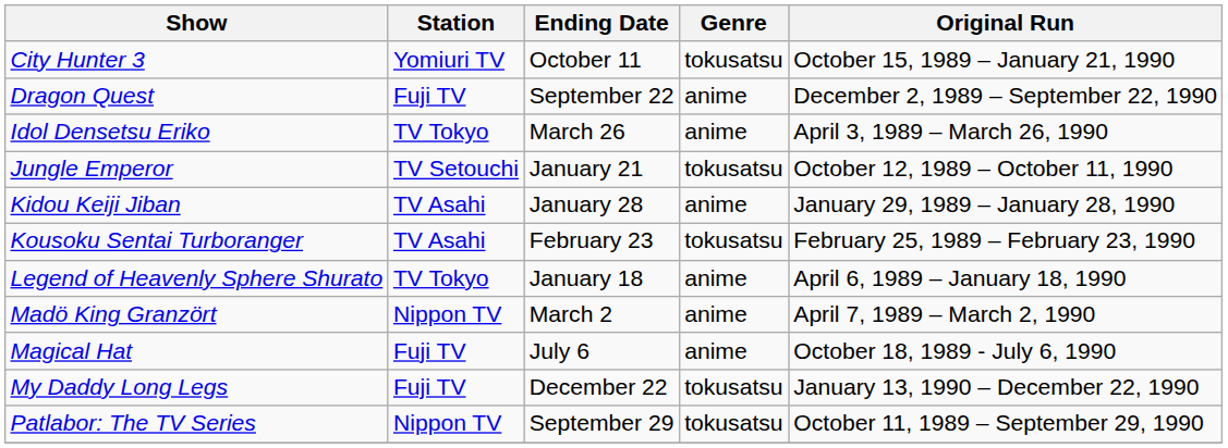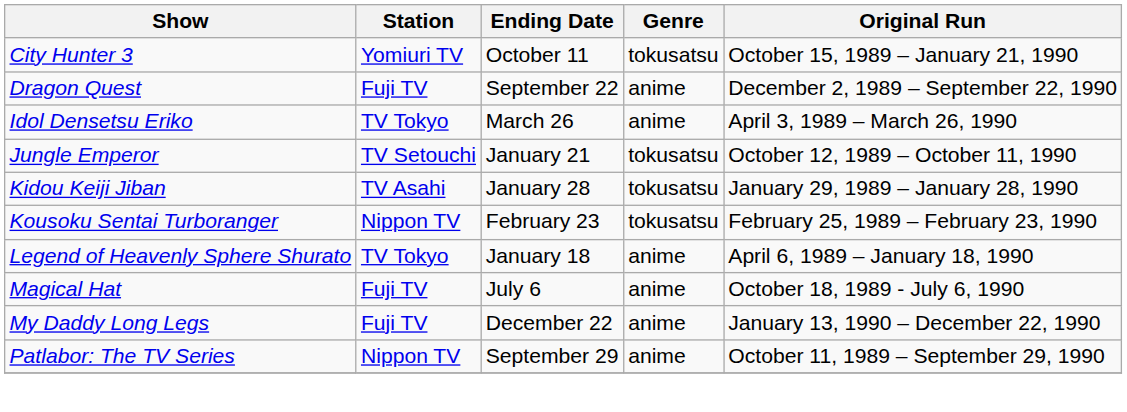 <table class="wikitable sortable">
 <tr>
 <th>Show</th>
 <th>Station</th>
 <th>Ending Date</th>
 <th>Genre</th>
 <th>Original Run</th>
 </tr>
 <tr>
 <td><em><a href='#'>City Hunter 3</a></em></td>
 <td><a href='#'>Yomiuri TV</a></td>
 <td>October 11</td>
 <td>tokusatsu</td>
 <td>October 15, 1989 – January 21, 1990</td>
 </tr>
 <tr>
 <td><em><a href='#'>Dragon Quest</a></em></td>
 <td><a href='#'>Fuji TV</a></td>
 <td>September 22</td>
 <td>anime</td>
 <td>December 2, 1989 – September 22, 1990</td>
 </tr>
 <tr>
 <td><em><a href='#'>Idol Densetsu Eriko</a></em></td>
 <td><a href='#'>TV Tokyo</a></td>
 <td>March 26</td>
 <td>anime</td>
 <td>April 3, 1989 – March 26, 1990</td>
 </tr>
 <tr>
 <td><em><a href='#'>Jungle Emperor</a></em></td>
 <td><a href='#'>TV Setouchi</a></td>
 <td>January 21</td>
 <td>tokusatsu</td>
 <td>October 12, 1989 – October 11, 1990</td>
 </tr>
 <tr>
 <td><em><a href='#'>Kidou Keiji Jiban</a></em></td>
 <td><a href='#'>TV Asahi</a></td>
 <td>January 28</td>
-<td>anime</td>
+<td>tokusatsu</td>
 <td>January 29, 1989 – January 28, 1990</td>
 </tr>
 <tr>
 <td><em><a href='#'>Kousoku Sentai Turboranger</a></em></td>
-<td><a href='#'>TV Asahi</a></td>
+<td><a href='#'>Nippon TV</a></td>
 <td>February 23</td>
 <td>tokusatsu</td>
 <td>February 25, 1989 – February 23, 1990</td>
 </tr>
 <tr>
 <td><em><a href='#'>Legend of Heavenly Sphere Shurato</a></em></td>
 <td><a href='#'>TV Tokyo</a></td>
 <td>January 18</td>
 <td>anime</td>
 <td>April 6, 1989 – January 18, 1990</td>
 </tr>
 <tr>
-<td><em><a href='#'>Madö King Granzört</a></em></td>
-<td><a href='#'>Nippon TV</a></td>
-<td>March 2</td>
-<td>anime</td>
-<td>April 7, 1989 – March 2, 1990</td>
-</tr>
-<tr>
 <td><em><a href='#'>Magical Hat</a></em></td>
 <td><a href='#'>Fuji TV</a></td>
 <td>July 6</td>
 <td>anime</td>
 <td>October 18, 1989 - July 6, 1990</td>
 </tr>
 <tr>
 <td><em><a href='#'>My Daddy Long Legs</a></em></td>
 <td><a href='#'>Fuji TV</a></td>
 <td>December 22</td>
-<td>tokusatsu</td>
+<td>anime</td>
 <td>January 13, 1990 – December 22, 1990</td>
 </tr>
 <tr>
 <td><em><a href='#'>Patlabor: The TV Series</a></em></td>
 <td><a href='#'>Nippon TV</a></td>
 <td>September 29</td>
-<td>tokusatsu</td>
+<td>anime</td>
 <td>October 11, 1989 – September 29, 1990</td>
 </tr>
 <tr>
 </tr>
 </table>
